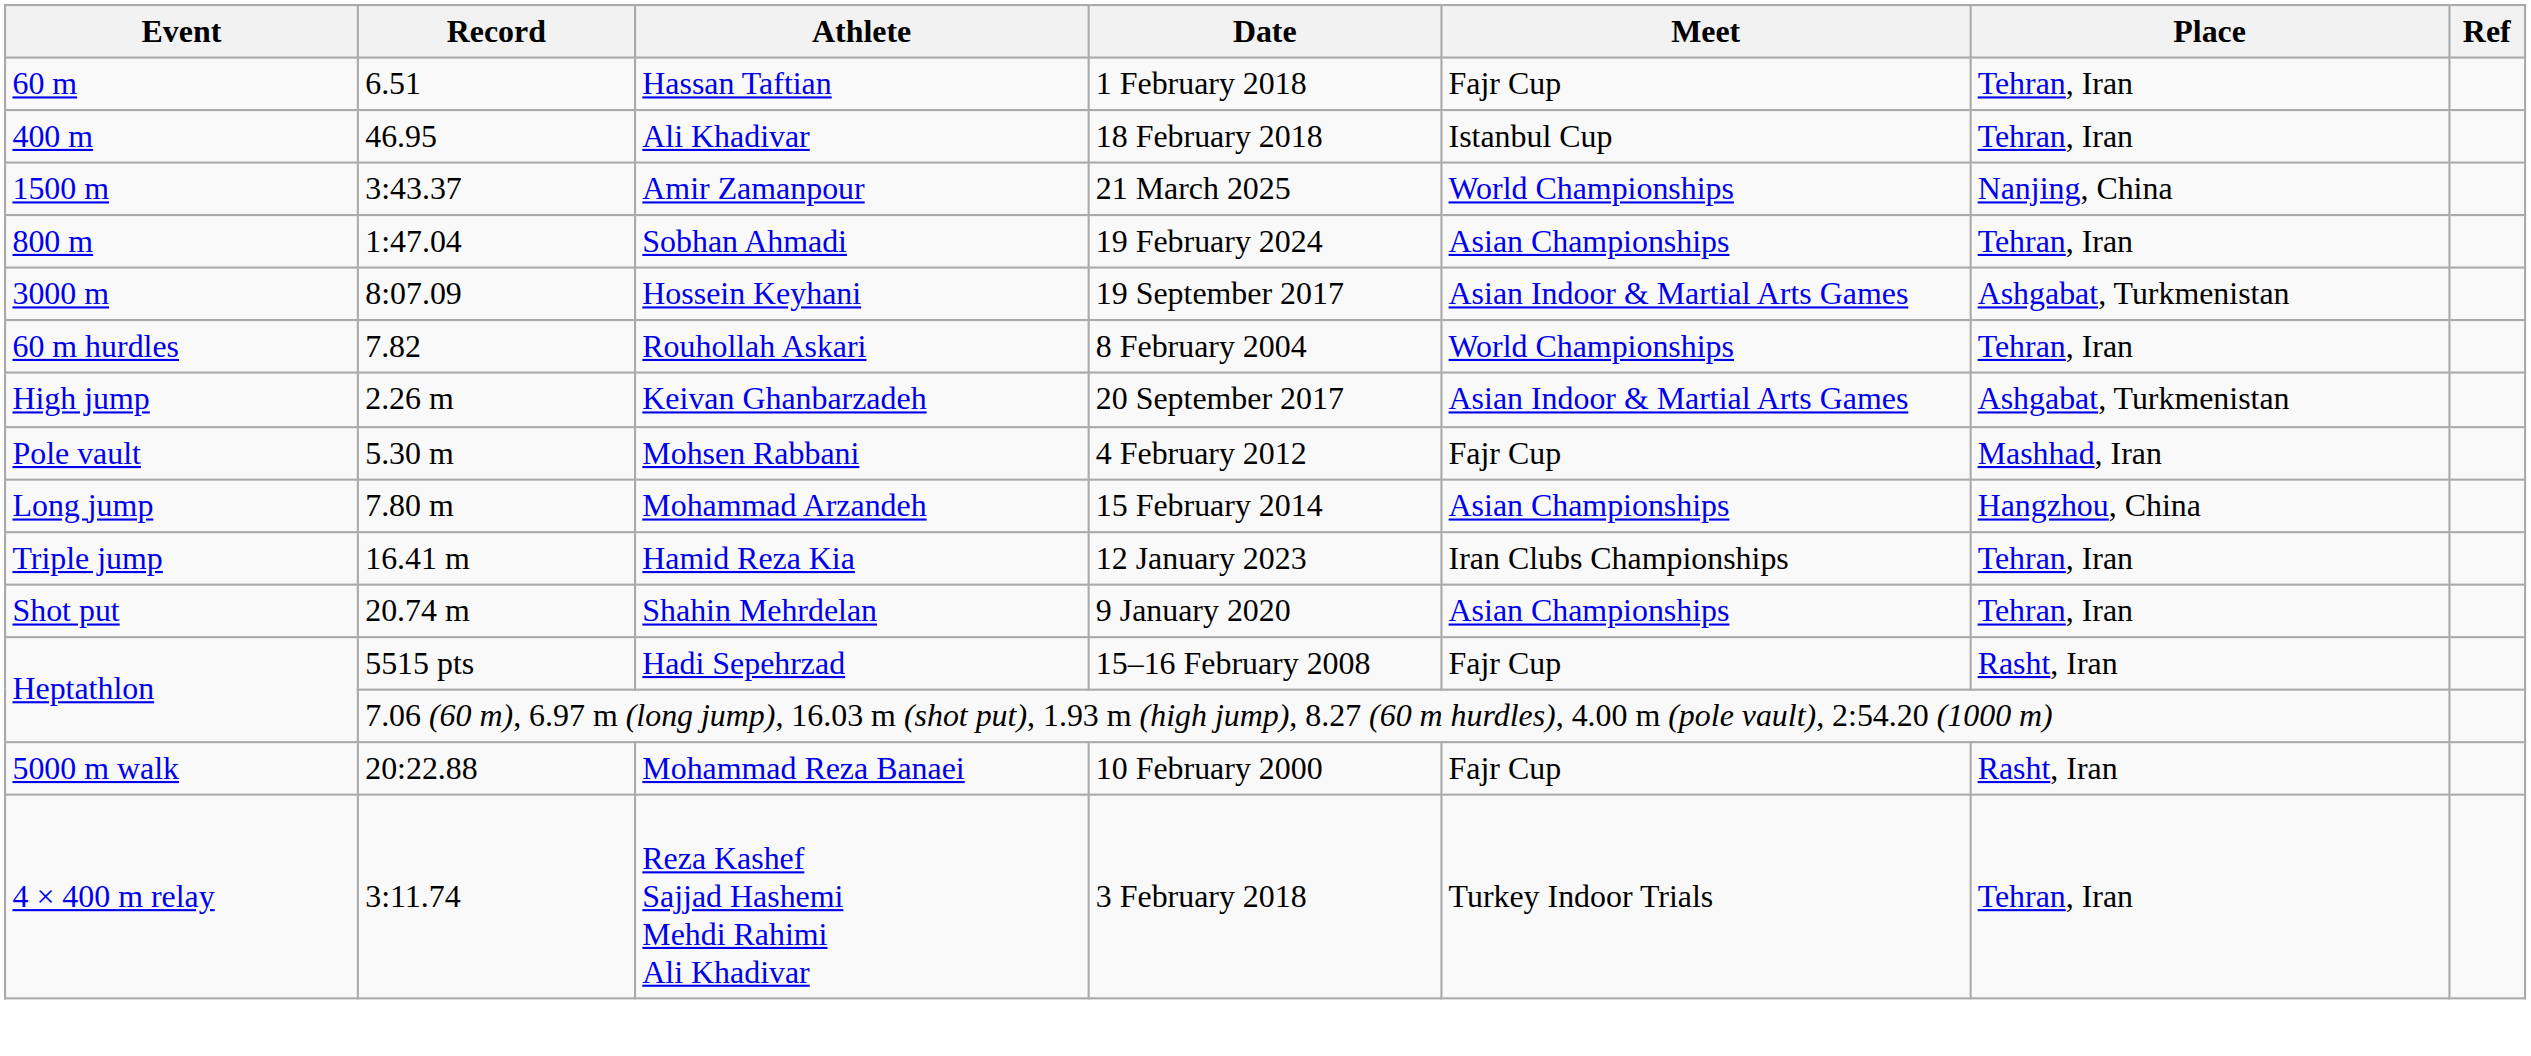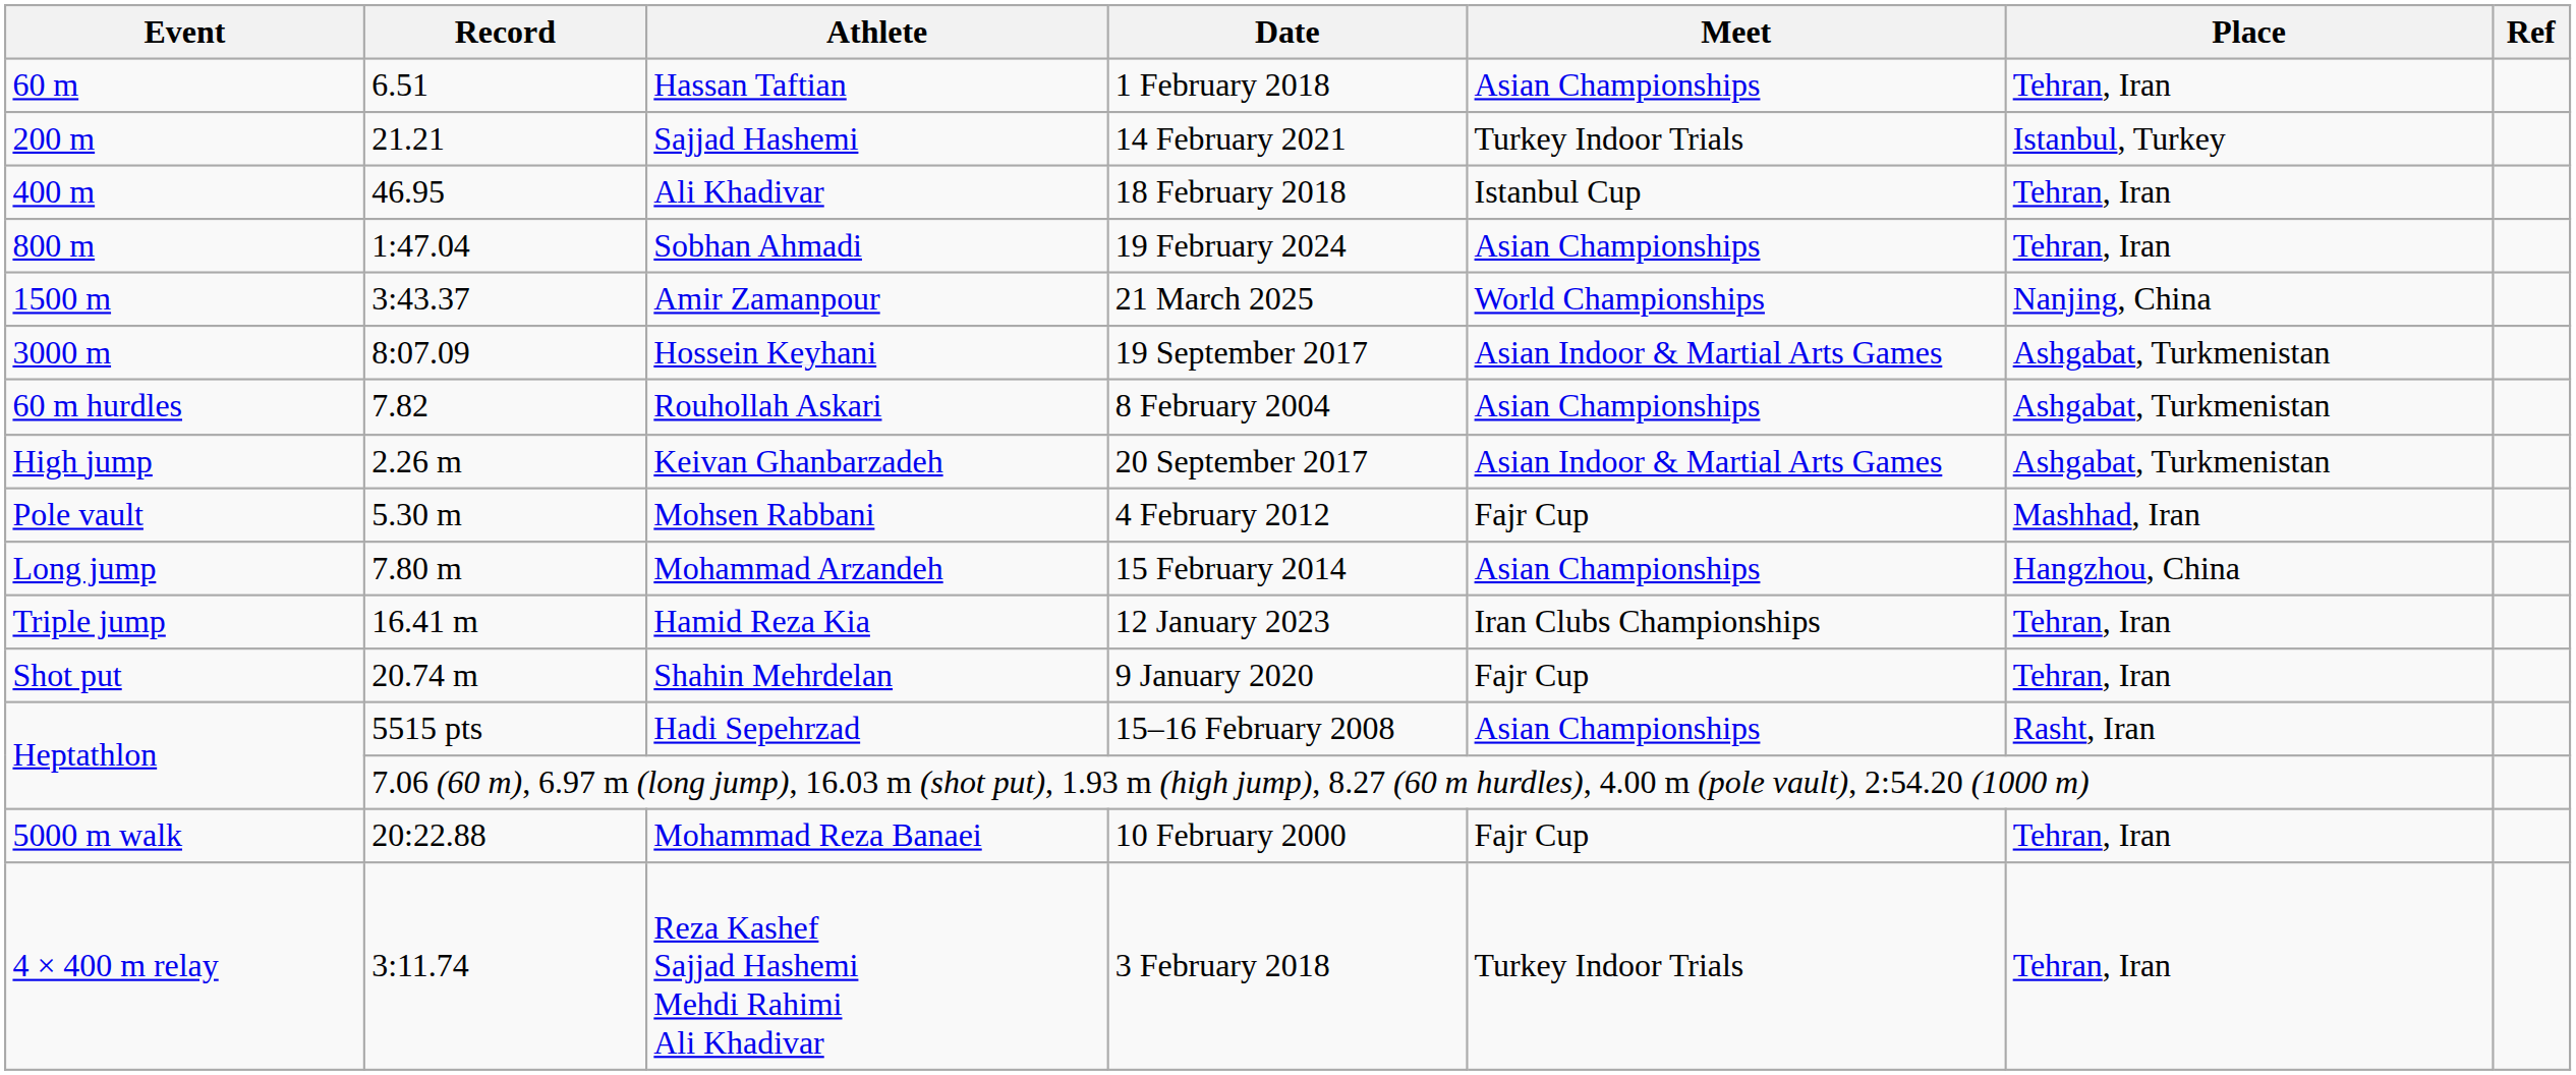 <table class="wikitable" style="font-size:95%; width: 95%;">
 <tr>
 <th width=14%>Event</th>
 <th width=11%>Record</th>
 <th width=18%>Athlete</th>
 <th width=14%>Date</th>
 <th width=21%>Meet</th>
 <th width=19%>Place</th>
 <th width=3%>Ref</th>
 </tr>
 <tr>
 <td><a href='#'>60 m</a></td>
 <td>6.51</td>
 <td><a href='#'>Hassan Taftian</a></td>
 <td>1 February 2018</td>
-<td>Fajr Cup</td>
+<td><a href='#'>Asian Championships</a></td>
 <td> <a href='#'>Tehran</a>, Iran</td>
+<td></td>
+</tr>
+<tr>
+<td><a href='#'>200 m</a></td>
+<td>21.21</td>
+<td><a href='#'>Sajjad Hashemi</a></td>
+<td>14 February 2021</td>
+<td>Turkey Indoor Trials</td>
+<td> <a href='#'>Istanbul</a>, Turkey</td>
 <td></td>
 </tr>
 <tr>
 <td><a href='#'>400 m</a></td>
 <td>46.95</td>
 <td><a href='#'>Ali Khadivar</a></td>
 <td>18 February 2018</td>
 <td>Istanbul Cup</td>
 <td> <a href='#'>Tehran</a>, Iran</td>
 <td></td>
 </tr>
 <tr>
+<td><a href='#'>800 m</a></td>
+<td>1:47.04</td>
+<td><a href='#'>Sobhan Ahmadi</a></td>
+<td>19 February 2024</td>
+<td><a href='#'>Asian Championships</a></td>
+<td> <a href='#'>Tehran</a>, Iran</td>
+<td></td>
+</tr>
+<tr>
 <td><a href='#'>1500 m</a></td>
 <td>3:43.37</td>
 <td><a href='#'>Amir Zamanpour</a></td>
 <td>21 March 2025</td>
 <td><a href='#'>World Championships</a></td>
 <td> <a href='#'>Nanjing</a>, China</td>
-<td></td>
-</tr>
-<tr>
-<td><a href='#'>800 m</a></td>
-<td>1:47.04</td>
-<td><a href='#'>Sobhan Ahmadi</a></td>
-<td>19 February 2024</td>
-<td><a href='#'>Asian Championships</a></td>
-<td> <a href='#'>Tehran</a>, Iran</td>
 <td></td>
 </tr>
 <tr>
 <td><a href='#'>3000 m</a></td>
 <td>8:07.09</td>
 <td><a href='#'>Hossein Keyhani</a></td>
 <td>19 September 2017</td>
 <td><a href='#'>Asian Indoor & Martial Arts Games</a></td>
 <td> <a href='#'>Ashgabat</a>, Turkmenistan</td>
 <td></td>
 </tr>
 <tr>
 <td><a href='#'>60 m hurdles</a></td>
 <td>7.82</td>
 <td><a href='#'>Rouhollah Askari</a></td>
 <td>8 February 2004</td>
-<td><a href='#'>World Championships</a></td>
-<td> <a href='#'>Tehran</a>, Iran</td>
+<td><a href='#'>Asian Championships</a></td>
+<td> <a href='#'>Ashgabat</a>, Turkmenistan</td>
 <td></td>
 </tr>
 <tr>
 <td><a href='#'>High jump</a></td>
 <td>2.26 m</td>
 <td><a href='#'>Keivan Ghanbarzadeh</a></td>
 <td>20 September 2017</td>
 <td><a href='#'>Asian Indoor & Martial Arts Games</a></td>
 <td> <a href='#'>Ashgabat</a>, Turkmenistan</td>
 <td></td>
 </tr>
 <tr>
 <td><a href='#'>Pole vault</a></td>
 <td>5.30 m</td>
 <td><a href='#'>Mohsen Rabbani</a></td>
 <td>4 February 2012</td>
 <td>Fajr Cup</td>
 <td> <a href='#'>Mashhad</a>, Iran</td>
 <td></td>
 </tr>
 <tr>
 <td><a href='#'>Long jump</a></td>
 <td>7.80 m</td>
 <td><a href='#'>Mohammad Arzandeh</a></td>
 <td>15 February 2014</td>
 <td><a href='#'>Asian Championships</a></td>
 <td> <a href='#'>Hangzhou</a>, China</td>
 <td></td>
 </tr>
 <tr>
 <td><a href='#'>Triple jump</a></td>
 <td>16.41 m</td>
 <td><a href='#'>Hamid Reza Kia</a></td>
 <td>12 January 2023</td>
 <td>Iran Clubs Championships</td>
 <td> <a href='#'>Tehran</a>, Iran</td>
 <td></td>
 </tr>
 <tr>
 <td><a href='#'>Shot put</a></td>
 <td>20.74 m</td>
 <td><a href='#'>Shahin Mehrdelan</a></td>
 <td>9 January 2020</td>
-<td><a href='#'>Asian Championships</a></td>
+<td>Fajr Cup</td>
 <td> <a href='#'>Tehran</a>, Iran</td>
 <td></td>
 </tr>
 <tr>
 <td rowspan=2><a href='#'>Heptathlon</a></td>
 <td>5515 pts</td>
 <td><a href='#'>Hadi Sepehrzad</a></td>
 <td>15–16 February 2008</td>
-<td>Fajr Cup</td>
+<td><a href='#'>Asian Championships</a></td>
 <td> <a href='#'>Rasht</a>, Iran</td>
 <td></td>
 </tr>
 <tr>
 <td colspan=5>7.06 <em>(60 m)</em>, 6.97 m <em>(long jump)</em>, 16.03 m <em>(shot put)</em>, 1.93 m <em>(high jump)</em>, 8.27 <em>(60 m hurdles)</em>, 4.00 m <em>(pole vault)</em>, 2:54.20 <em>(1000 m)</em></td>
 <td></td>
 </tr>
 <tr>
 <td><a href='#'>5000 m walk</a></td>
 <td>20:22.88</td>
 <td><a href='#'>Mohammad Reza Banaei</a></td>
 <td>10 February 2000</td>
 <td>Fajr Cup</td>
-<td> <a href='#'>Rasht</a>, Iran</td>
+<td> <a href='#'>Tehran</a>, Iran</td>
 <td></td>
 </tr>
 <tr>
 <td><a href='#'>4 × 400 m relay</a></td>
 <td>3:11.74</td>
 <td><br><a href='#'>Reza Kashef</a><br><a href='#'>Sajjad Hashemi</a><br><a href='#'>Mehdi Rahimi</a><br><a href='#'>Ali Khadivar</a></td>
 <td>3 February 2018</td>
 <td>Turkey Indoor Trials</td>
 <td> <a href='#'>Tehran</a>, Iran</td>
 <td></td>
 </tr>
 </table>
